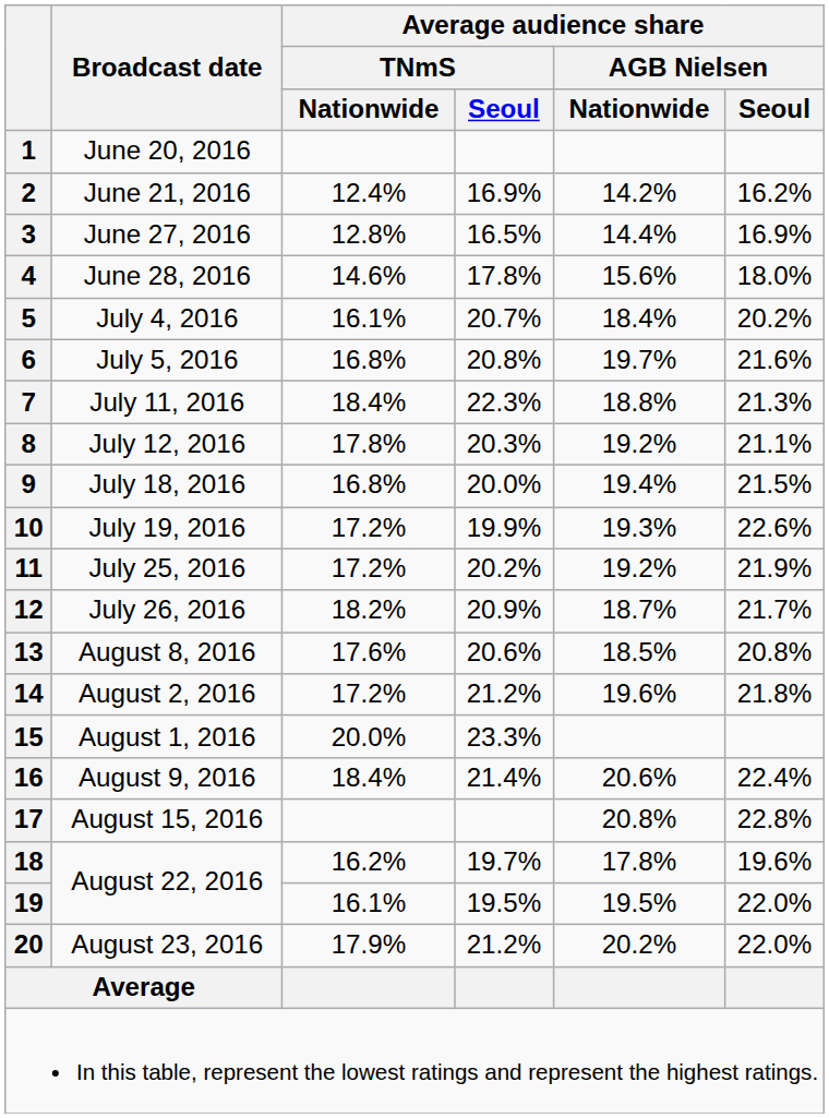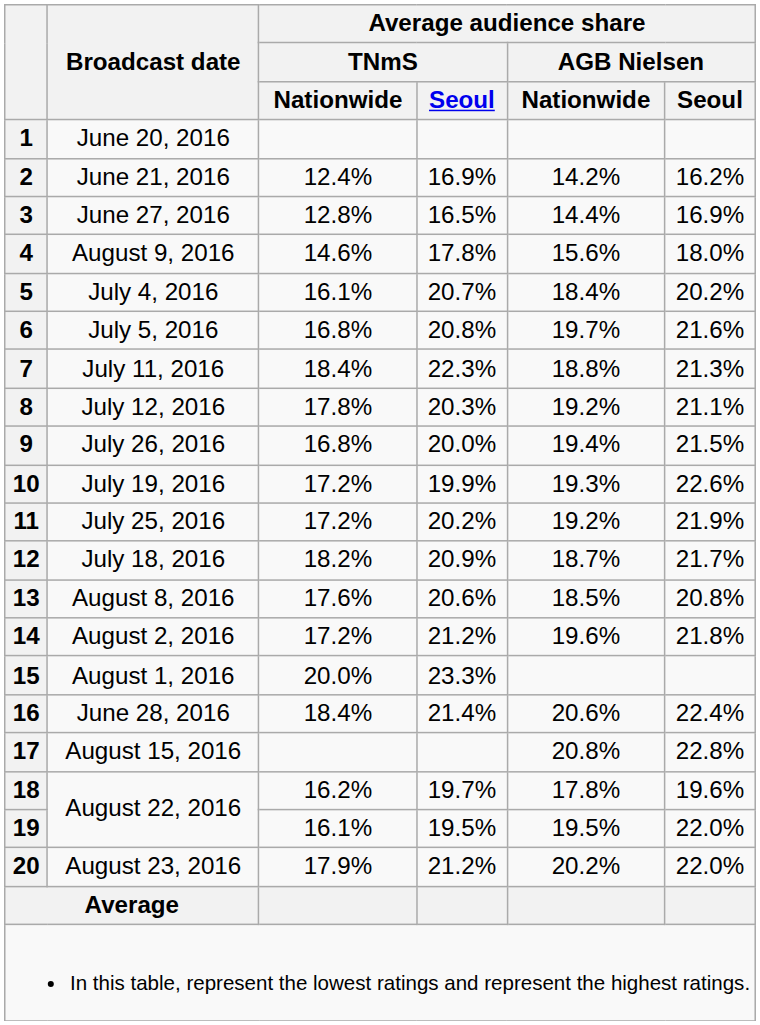 <table class=wikitable style="text-align:center">
 <tr>
 <th rowspan="3"></th>
 <th rowspan="3">Broadcast date</th>
 <th colspan="5">Average audience share</th>
 </tr>
 <tr>
 <th colspan="2">TNmS</th>
 <th colspan="2">AGB Nielsen</th>
 </tr>
 <tr>
 <th>Nationwide</th>
 <th><a href='#'>Seoul</a></th>
 <th>Nationwide</th>
 <th>Seoul</th>
 </tr>
 <tr>
 <th>1</th>
 <td>June 20, 2016</td>
 <td><strong></strong> </td>
 <td><strong></strong> </td>
 <td><strong></strong> </td>
 <td><strong></strong> </td>
 </tr>
 <tr>
 <th>2</th>
 <td>June 21, 2016</td>
 <td>12.4% </td>
 <td>16.9% </td>
 <td>14.2% </td>
 <td>16.2% </td>
 </tr>
 <tr>
 <th>3</th>
 <td>June 27, 2016</td>
 <td>12.8% </td>
 <td>16.5% </td>
 <td>14.4% </td>
 <td>16.9% </td>
 </tr>
 <tr>
 <th>4</th>
-<td>June 28, 2016</td>
+<td>August 9, 2016</td>
 <td>14.6% </td>
 <td>17.8% </td>
 <td>15.6% </td>
 <td>18.0% </td>
 </tr>
 <tr>
 <th>5</th>
 <td>July 4, 2016</td>
 <td>16.1% </td>
 <td>20.7% </td>
 <td>18.4% </td>
 <td>20.2% </td>
 </tr>
 <tr>
 <th>6</th>
 <td>July 5, 2016</td>
 <td>16.8% </td>
 <td>20.8% </td>
 <td>19.7% </td>
 <td>21.6% </td>
 </tr>
 <tr>
 <th>7</th>
 <td>July 11, 2016</td>
 <td>18.4% </td>
 <td>22.3% </td>
 <td>18.8% </td>
 <td>21.3% </td>
 </tr>
 <tr>
 <th>8</th>
 <td>July 12, 2016</td>
 <td>17.8% </td>
 <td>20.3% </td>
 <td>19.2% </td>
 <td>21.1% </td>
 </tr>
 <tr>
 <th>9</th>
-<td>July 18, 2016</td>
+<td>July 26, 2016</td>
 <td>16.8% </td>
 <td>20.0% </td>
 <td>19.4% </td>
 <td>21.5% </td>
 </tr>
 <tr>
 <th>10</th>
 <td>July 19, 2016</td>
 <td>17.2% </td>
 <td>19.9% </td>
 <td>19.3% </td>
 <td>22.6% </td>
 </tr>
 <tr>
 <th>11</th>
 <td>July 25, 2016</td>
 <td>17.2% </td>
 <td>20.2% </td>
 <td>19.2% </td>
 <td>21.9% </td>
 </tr>
 <tr>
 <th>12</th>
-<td>July 26, 2016</td>
+<td>July 18, 2016</td>
 <td>18.2% </td>
 <td>20.9% </td>
 <td>18.7% </td>
 <td>21.7% </td>
 </tr>
 <tr>
 <th>13</th>
 <td>August 8, 2016</td>
 <td>17.6% </td>
 <td>20.6% </td>
 <td>18.5% </td>
 <td>20.8% </td>
 </tr>
 <tr>
 <th>14</th>
 <td>August 2, 2016</td>
 <td>17.2% </td>
 <td>21.2% </td>
 <td>19.6% </td>
 <td>21.8% </td>
 </tr>
 <tr>
 <th>15</th>
 <td>August 1, 2016</td>
 <td>20.0% </td>
 <td>23.3% </td>
 <td><strong></strong> </td>
 <td><strong></strong> </td>
 </tr>
 <tr>
 <th>16</th>
-<td>August 9, 2016</td>
+<td>June 28, 2016</td>
 <td>18.4% </td>
 <td>21.4% </td>
 <td>20.6% </td>
 <td>22.4% </td>
 </tr>
 <tr>
 <th>17</th>
 <td>August 15, 2016</td>
 <td><strong></strong> </td>
 <td><strong></strong> </td>
 <td>20.8% </td>
 <td>22.8% </td>
 </tr>
 <tr>
 <th>18</th>
 <td rowspan="2">August 22, 2016</td>
 <td>16.2% </td>
 <td>19.7% </td>
 <td>17.8% </td>
 <td>19.6% </td>
 </tr>
 <tr>
 <th>19</th>
 <td>16.1% </td>
 <td>19.5% </td>
 <td>19.5% </td>
 <td>22.0% </td>
 </tr>
 <tr>
 <th>20</th>
 <td>August 23, 2016</td>
 <td>17.9% </td>
 <td>21.2% </td>
 <td>20.2% </td>
 <td>22.0% </td>
 </tr>
 <tr>
 <th colspan=2>Average</th>
 <th></th>
 <th></th>
 <th></th>
 <th></th>
 </tr>
 <tr>
 <td colspan="6" style="font-size:85%"><br><ul><li>In this table, <strong></strong> represent the lowest ratings and <strong></strong> represent the highest ratings.</li></ul></td>
 </tr>
 </table>
